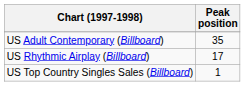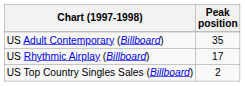 <table class="wikitable sortable">
 <tr>
 <th align="left">Chart (1997-1998)</th>
 <th style="text-align:center;">Peak<br>position</th>
 </tr>
 <tr>
 </tr>
 <tr>
 </tr>
 <tr>
 </tr>
 <tr>
 <td scope="row">US <a href='#'>Adult Contemporary</a> (<em><a href='#'>Billboard</a></em>)</td>
 <td align="center">35</td>
 </tr>
 <tr>
 <td scope="row">US <a href='#'>Rhythmic Airplay</a> (<em><a href='#'>Billboard</a></em>)</td>
 <td align="center">17</td>
 </tr>
 <tr>
 <td scope="row">US Top Country Singles Sales (<em><a href='#'>Billboard</a></em>)<br></td>
-<td align="center">1</td>
+<td align="center">2</td>
 </tr>
 </table>
